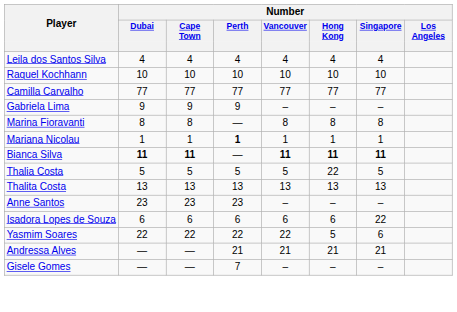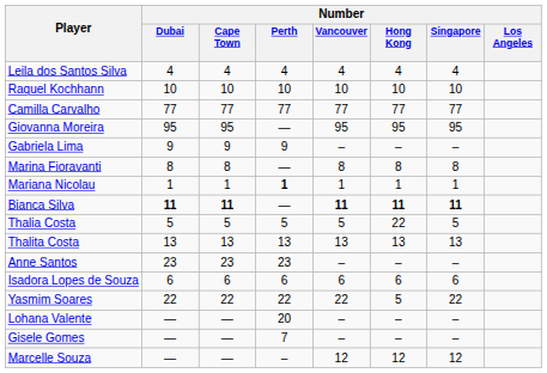 <table class="wikitable sortable" style="text-align:center;">
 <tr>
 <th rowspan="2" style="border-bottom:0px;">Player</th>
 <th colspan="7">Number</th>
 </tr>
 <tr>
 <th valign="top" style="width:5.2em; border-bottom:0px; padding:2px; font-size:85%;"><a href='#'>Dubai</a></th>
 <th valign="top" style="width:5.2em; border-bottom:0px; padding:2px; font-size:85%;"><a href='#'>Cape Town</a></th>
 <th valign="top" style="width:5.2em; border-bottom:0px; padding:2px; font-size:85%;"><a href='#'>Perth</a></th>
 <th valign="top" style="width:5.2em; border-bottom:0px; padding:2px; font-size:85%;"><a href='#'>Vancouver</a></th>
 <th valign="top" style="width:5.2em; border-bottom:0px; padding:2px; font-size:85%;"><a href='#'>Hong Kong</a></th>
 <th valign="top" style="width:5.2em; border-bottom:0px; padding:2px; font-size:85%;"><a href='#'>Singapore</a></th>
 <th valign="top" style="width:5.2em; border-bottom:0px; padding:2px; font-size:85%;"><a href='#'>Los Angeles</a></th>
 </tr>
 <tr style="line-height:8px;">
 <th style="border-top:0px;"> </th>
 <th style="border-top:0px;"></th>
 <th data-sort-type="number" style="border-top:0px;"></th>
 <th data-sort-type="number" style="border-top:0px;"></th>
 <th data-sort-type="number" style="border-top:0px;"></th>
 <th data-sort-type="number" style="border-top:0px;"></th>
 <th data-sort-type="number" style="border-top:0px;"></th>
 <th data-sort-type="number" style="border-top:0px;"></th>
 </tr>
 <tr>
 <td align="left"><a href='#'>Leila dos Santos Silva</a></td>
 <td>4</td>
 <td>4</td>
 <td>4</td>
 <td>4</td>
 <td>4</td>
 <td>4</td>
 <td></td>
 </tr>
 <tr>
 <td align="left"><a href='#'>Raquel Kochhann</a></td>
 <td>10</td>
 <td>10</td>
 <td>10</td>
 <td>10</td>
 <td>10</td>
 <td>10</td>
 <td></td>
 </tr>
 <tr>
 <td align="left"><a href='#'>Camilla Carvalho</a></td>
 <td>77</td>
 <td>77</td>
 <td>77</td>
 <td>77</td>
 <td>77</td>
 <td>77</td>
+<td></td>
+</tr>
+<tr>
+<td align="left"><a href='#'>Giovanna Moreira</a></td>
+<td>95</td>
+<td>95</td>
+<td>—</td>
+<td>95</td>
+<td>95</td>
+<td>95</td>
 <td></td>
 </tr>
 <tr>
 <td align="left"><a href='#'>Gabriela Lima</a></td>
 <td>9</td>
 <td>9</td>
 <td>9</td>
 <td>–</td>
 <td>–</td>
 <td>–</td>
 <td></td>
 </tr>
 <tr>
 <td align="left"><a href='#'>Marina Fioravanti</a></td>
 <td>8</td>
 <td>8</td>
 <td>—</td>
 <td>8</td>
 <td>8</td>
 <td>8</td>
 <td></td>
 </tr>
 <tr>
 <td align="left"><a href='#'>Mariana Nicolau</a></td>
 <td>1</td>
 <td>1</td>
 <td><strong>1</strong></td>
 <td>1</td>
 <td>1</td>
 <td>1</td>
 <td></td>
 </tr>
 <tr>
 <td align="left"><a href='#'>Bianca Silva</a></td>
 <td><strong>11</strong></td>
 <td><strong>11</strong></td>
 <td>—</td>
 <td><strong>11</strong></td>
 <td><strong>11</strong></td>
 <td><strong>11</strong></td>
 <td></td>
 </tr>
 <tr>
 <td align="left"><a href='#'>Thalia Costa</a></td>
 <td>5</td>
 <td>5</td>
 <td>5</td>
 <td>5</td>
 <td>22</td>
 <td>5</td>
 <td></td>
 </tr>
 <tr>
 <td align="left"><a href='#'>Thalita Costa</a></td>
 <td>13</td>
 <td>13</td>
 <td>13</td>
 <td>13</td>
 <td>13</td>
 <td>13</td>
 <td></td>
 </tr>
 <tr>
 <td align="left"><a href='#'>Anne Santos</a></td>
 <td>23</td>
 <td>23</td>
 <td>23</td>
 <td>–</td>
 <td>–</td>
 <td>–</td>
 <td></td>
 </tr>
 <tr>
 <td align="left"><a href='#'>Isadora Lopes de Souza</a></td>
 <td>6</td>
 <td>6</td>
 <td>6</td>
 <td>6</td>
 <td>6</td>
-<td>22</td>
+<td>6</td>
 <td></td>
 </tr>
 <tr>
 <td align="left"><a href='#'>Yasmim Soares</a></td>
 <td>22</td>
 <td>22</td>
 <td>22</td>
 <td>22</td>
 <td>5</td>
-<td>6</td>
+<td>22</td>
 <td></td>
 </tr>
 <tr>
-<td align="left"><a href='#'>Andressa Alves</a></td>
+<td align="left"><a href='#'>Lohana Valente</a></td>
 <td>—</td>
 <td>—</td>
-<td>21</td>
-<td>21</td>
-<td>21</td>
-<td>21</td>
+<td>20</td>
+<td>–</td>
+<td>–</td>
+<td>–</td>
 <td></td>
 </tr>
 <tr>
 <td align="left"><a href='#'>Gisele Gomes</a></td>
 <td>—</td>
 <td>—</td>
 <td>7</td>
 <td>–</td>
 <td>–</td>
 <td>–</td>
 <td></td>
 </tr>
+<tr>
+<td align="left"><a href='#'>Marcelle Souza</a></td>
+<td>—</td>
+<td>—</td>
+<td>–</td>
+<td>12</td>
+<td>12</td>
+<td>12</td>
+<td></td>
+</tr>
 </table>
